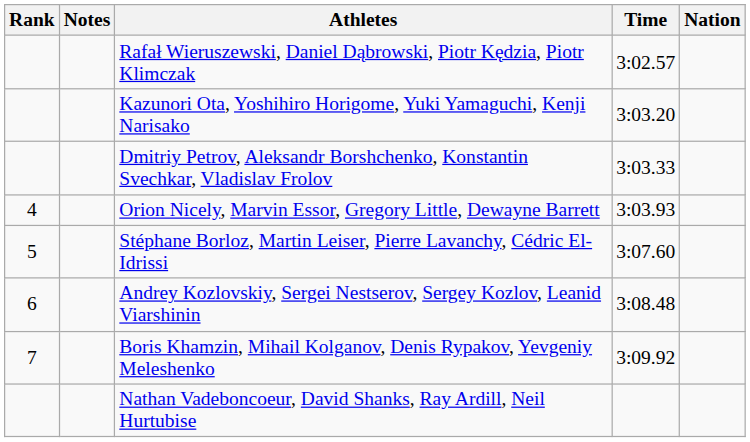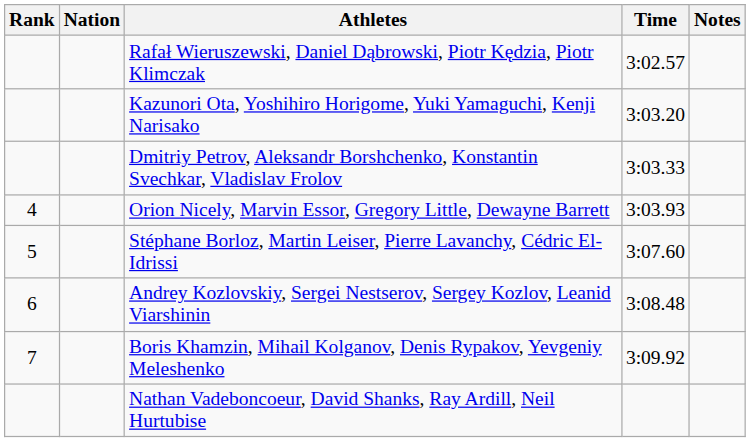 <table class="wikitable sortable" style="text-align:center">
 <tr>
 <th>Rank</th>
-<th>Notes</th>
+<th>Nation</th>
 <th>Athletes</th>
 <th>Time</th>
-<th>Nation</th>
+<th>Notes</th>
 </tr>
 <tr>
 <td></td>
-<td></td>
+<td align=left></td>
 <td align=left><a href='#'>Rafał Wieruszewski</a>, <a href='#'>Daniel Dąbrowski</a>, <a href='#'>Piotr Kędzia</a>, <a href='#'>Piotr Klimczak</a></td>
 <td>3:02.57</td>
-<td align=left></td>
+<td></td>
 </tr>
 <tr>
 <td></td>
-<td></td>
+<td align=left></td>
 <td align=left><a href='#'>Kazunori Ota</a>, <a href='#'>Yoshihiro Horigome</a>, <a href='#'>Yuki Yamaguchi</a>, <a href='#'>Kenji Narisako</a></td>
 <td>3:03.20</td>
-<td align=left></td>
+<td></td>
 </tr>
 <tr>
 <td></td>
-<td></td>
+<td align=left></td>
 <td align=left><a href='#'>Dmitriy Petrov</a>, <a href='#'>Aleksandr Borshchenko</a>, <a href='#'>Konstantin Svechkar</a>, <a href='#'>Vladislav Frolov</a></td>
 <td>3:03.33</td>
-<td align=left></td>
+<td></td>
 </tr>
 <tr>
 <td>4</td>
-<td></td>
+<td align=left></td>
 <td align=left><a href='#'>Orion Nicely</a>, <a href='#'>Marvin Essor</a>, <a href='#'>Gregory Little</a>, <a href='#'>Dewayne Barrett</a></td>
 <td>3:03.93</td>
-<td align=left></td>
+<td></td>
 </tr>
 <tr>
 <td>5</td>
-<td></td>
+<td align=left></td>
 <td align=left><a href='#'>Stéphane Borloz</a>, <a href='#'>Martin Leiser</a>, <a href='#'>Pierre Lavanchy</a>, <a href='#'>Cédric El-Idrissi</a></td>
 <td>3:07.60</td>
-<td align=left></td>
+<td></td>
 </tr>
 <tr>
 <td>6</td>
-<td></td>
+<td align=left></td>
 <td align=left><a href='#'>Andrey Kozlovskiy</a>, <a href='#'>Sergei Nestserov</a>, <a href='#'>Sergey Kozlov</a>, <a href='#'>Leanid Viarshinin</a></td>
 <td>3:08.48</td>
-<td align=left></td>
+<td></td>
 </tr>
 <tr>
 <td>7</td>
-<td></td>
+<td align=left></td>
 <td align=left><a href='#'>Boris Khamzin</a>, <a href='#'>Mihail Kolganov</a>, <a href='#'>Denis Rypakov</a>, <a href='#'>Yevgeniy Meleshenko</a></td>
 <td>3:09.92</td>
-<td align=left></td>
+<td></td>
 </tr>
 <tr>
 <td></td>
-<td></td>
+<td align=left></td>
 <td align=left><a href='#'>Nathan Vadeboncoeur</a>, <a href='#'>David Shanks</a>, <a href='#'>Ray Ardill</a>, <a href='#'>Neil Hurtubise</a></td>
 <td></td>
-<td align=left></td>
+<td></td>
 </tr>
 </table>
